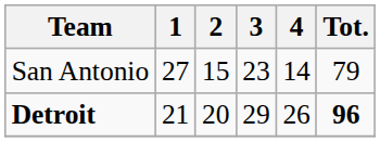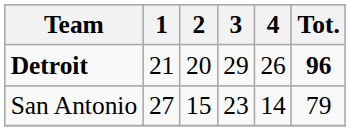 <table class="wikitable">
 <tr>
 <th align=left>Team</th>
 <th>1</th>
 <th>2</th>
 <th>3</th>
 <th>4</th>
 <th>Tot.</th>
 </tr>
 <tr style="text-align:center;">
+<td align=left><strong>Detroit</strong></td>
+<td>21</td>
+<td>20</td>
+<td>29</td>
+<td>26</td>
+<td><strong>96</strong></td>
+</tr>
+<tr style="text-align:center;">
 <td align=left>San Antonio</td>
 <td>27</td>
 <td>15</td>
 <td>23</td>
 <td>14</td>
 <td>79</td>
 </tr>
 <tr style="text-align:center;">
-<td align=left><strong>Detroit</strong></td>
-<td>21</td>
-<td>20</td>
-<td>29</td>
-<td>26</td>
-<td><strong>96</strong></td>
-</tr>
-<tr style="text-align:center;">
 </tr>
 </table>
